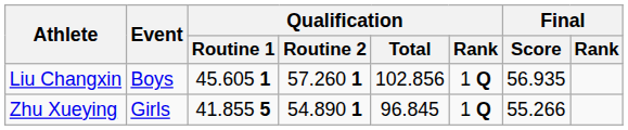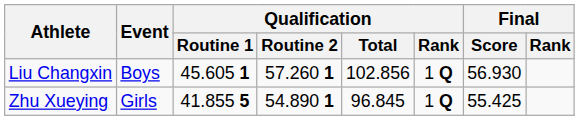 <table class="wikitable" style="font-size:90%">
 <tr>
 <th rowspan="2">Athlete</th>
 <th rowspan="2">Event</th>
 <th colspan="4">Qualification</th>
 <th colspan="2">Final</th>
 </tr>
 <tr style="font-size:95%">
 <th>Routine 1</th>
 <th>Routine 2</th>
 <th>Total</th>
 <th>Rank</th>
 <th>Score</th>
 <th>Rank</th>
 </tr>
 <tr align=center>
 <td align=left><a href='#'>Liu Changxin</a></td>
 <td align=left><a href='#'>Boys</a></td>
 <td>45.605	<strong>1</strong></td>
 <td>57.260	<strong>1</strong></td>
 <td>102.856</td>
 <td>1 <strong>Q</strong></td>
-<td>56.935</td>
+<td>56.930</td>
 <td></td>
 </tr>
 <tr align=center>
 <td align=left><a href='#'>Zhu Xueying</a></td>
 <td align=left><a href='#'>Girls</a></td>
 <td>41.855	<strong>5</strong></td>
 <td>54.890	<strong>1</strong></td>
 <td>96.845</td>
 <td>1 <strong>Q</strong></td>
-<td>55.266</td>
+<td>55.425</td>
 <td></td>
 </tr>
 </table>
